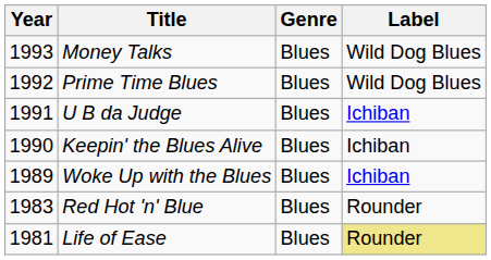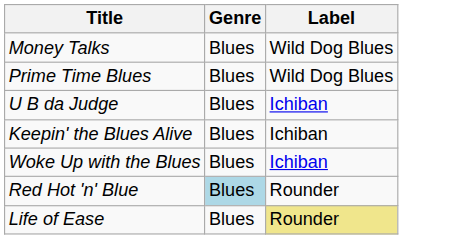 <table class="wikitable">
 <tr>
-<th>Year</th>
 <th>Title</th>
 <th>Genre</th>
 <th>Label</th>
 </tr>
 <tr>
-<td>1993</td>
 <td><em>Money Talks</em></td>
 <td>Blues</td>
 <td>Wild Dog Blues</td>
 </tr>
 <tr>
-<td>1992</td>
 <td><em>Prime Time Blues</em></td>
 <td>Blues</td>
 <td>Wild Dog Blues</td>
 </tr>
 <tr>
-<td>1991</td>
 <td><em>U B da Judge</em></td>
 <td>Blues</td>
 <td><a href='#'>Ichiban</a></td>
 </tr>
 <tr>
-<td>1990</td>
 <td><em>Keepin' the Blues Alive</em></td>
 <td>Blues</td>
 <td>Ichiban</td>
 </tr>
 <tr>
-<td>1989</td>
 <td><em>Woke Up with the Blues</em></td>
 <td>Blues</td>
 <td><a href='#'>Ichiban</a></td>
 </tr>
 <tr>
-<td>1983</td>
 <td><em>Red Hot 'n' Blue</em></td>
-<td>Blues</td>
+<td style="background: lightblue;">Blues</td>
 <td>Rounder</td>
 </tr>
 <tr>
-<td>1981</td>
 <td><em>Life of Ease</em></td>
 <td>Blues</td>
 <td style="background: khaki;">Rounder</td>
 </tr>
 </table>
